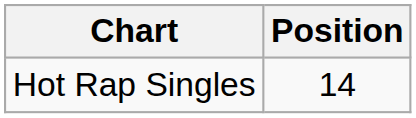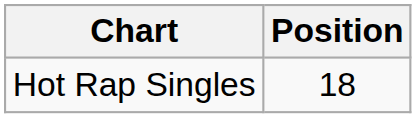 <table class="wikitable">
 <tr>
 <th>Chart</th>
 <th>Position</th>
 </tr>
 <tr>
 <td>Hot Rap Singles</td>
-<td align="center">14</td>
+<td align="center">18</td>
 </tr>
 </table>
